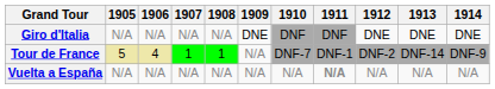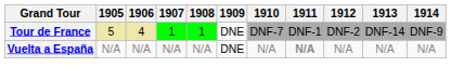 <table class="wikitable">
 <tr>
 <th align="left">Grand Tour</th>
 <th scope="col">1905</th>
 <th scope="col">1906</th>
 <th scope="col">1907</th>
 <th scope="col">1908</th>
 <th scope="col">1909</th>
 <th scope="col">1910</th>
 <th scope="col">1911</th>
 <th scope="col">1912</th>
 <th scope="col">1913</th>
 <th scope="col">1914</th>
 </tr>
 <tr>
-<th scope="row"><a href='#'>Giro d'Italia</a></th>
-<td align="center" style="color:#888888;">N/A</td>
-<td align="center" style="color:#888888;">N/A</td>
-<td align="center" style="color:#888888;">N/A</td>
-<td align="center" style="color:#888888;">N/A</td>
-<td align="center">DNE</td>
-<td align="center" style="background:#AAAAAA;">DNF</td>
-<td align="center" style="background:#AAAAAA;">DNF</td>
-<td align="center">DNE</td>
-<td align="center">DNE</td>
-<td align="center">DNE</td>
-</tr>
-<tr>
 <th scope="row"><a href='#'>Tour de France</a></th>
 <td align="center" style="background:#EEE8AA;">5</td>
 <td align="center" style="background:#EEE8AA;">4</td>
 <td align="center" style="background:#00ff00;">1</td>
 <td align="center" style="background:#00ff00;">1</td>
-<td align="center" style="color:#888888;">N/A</td>
+<td align="center">DNE</td>
 <td align="center" style="background:#AAAAAA;">DNF-7</td>
 <td align="center" style="background:#AAAAAA;">DNF-1</td>
 <td align="center" style="background:#AAAAAA;">DNF-2</td>
 <td align="center" style="background:#AAAAAA;">DNF-14</td>
 <td align="center" style="background:#AAAAAA;">DNF-9</td>
 </tr>
 <tr>
 <th scope="row"><a href='#'>Vuelta a España</a></th>
 <td align="center" style="color:#888888;">N/A</td>
 <td align="center" style="color:#888888;">N/A</td>
 <td align="center" style="color:#888888;">N/A</td>
 <td align="center" style="color:#888888;">N/A</td>
-<td align="center" style="color:#888888;">N/A</td>
+<td align="center">DNE</td>
 <td align="center" style="color:#888888;">N/A</td>
 <td align="center" style="color:#888888;"><strong>N/A</strong></td>
 <td align="center" style="color:#888888;">N/A</td>
 <td align="center" style="color:#888888;">N/A</td>
 <td align="center" style="color:#888888;">N/A</td>
 </tr>
 </table>
